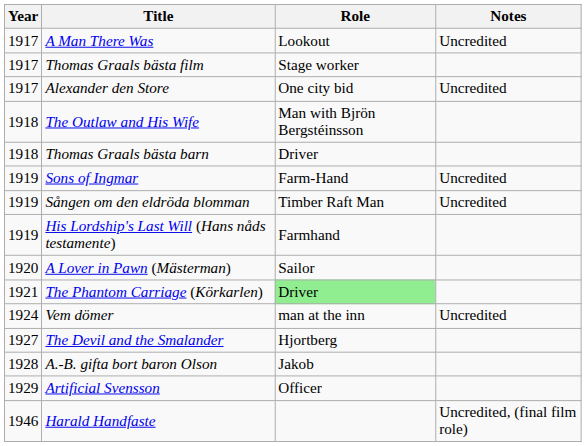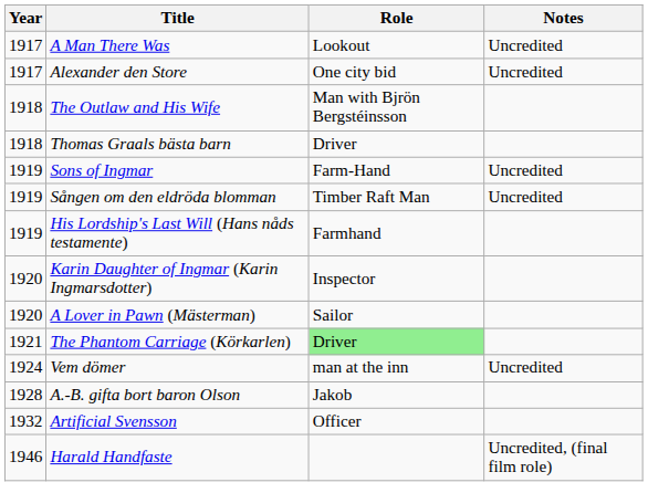 <table class="wikitable">
 <tr>
 <th>Year</th>
 <th>Title</th>
 <th>Role</th>
 <th>Notes</th>
 </tr>
 <tr>
 <td>1917</td>
 <td><em><a href='#'>A Man There Was</a></em></td>
 <td>Lookout</td>
 <td>Uncredited</td>
-</tr>
-<tr>
-<td>1917</td>
-<td><em>Thomas Graals bästa film</em></td>
-<td>Stage worker</td>
-<td></td>
 </tr>
 <tr>
 <td>1917</td>
 <td><em>Alexander den Store</em></td>
 <td>One city bid</td>
 <td>Uncredited</td>
 </tr>
 <tr>
 <td>1918</td>
 <td><em><a href='#'>The Outlaw and His Wife</a></em></td>
 <td>Man with Bjrön Bergstéinsson</td>
 <td></td>
 </tr>
 <tr>
 <td>1918</td>
 <td><em>Thomas Graals bästa barn</em></td>
 <td>Driver</td>
 <td></td>
 </tr>
 <tr>
 <td>1919</td>
 <td><em><a href='#'>Sons of Ingmar</a></em></td>
 <td>Farm-Hand</td>
 <td>Uncredited</td>
 </tr>
 <tr>
 <td>1919</td>
 <td><em>Sången om den eldröda blomman</em></td>
 <td>Timber Raft Man</td>
 <td>Uncredited</td>
 </tr>
 <tr>
 <td>1919</td>
 <td><em><a href='#'>His Lordship's Last Will</a></em> (<em>Hans nåds testamente</em>)</td>
 <td>Farmhand</td>
 <td></td>
 </tr>
 <tr>
 <td>1920</td>
+<td><em><a href='#'>Karin Daughter of Ingmar</a></em> (<em>Karin Ingmarsdotter</em>)</td>
+<td>Inspector</td>
+<td></td>
+</tr>
+<tr>
+<td>1920</td>
 <td><em><a href='#'>A Lover in Pawn</a></em> (<em>Mästerman</em>)</td>
 <td>Sailor</td>
 <td></td>
 </tr>
 <tr>
 <td>1921</td>
 <td><em><a href='#'>The Phantom Carriage</a></em> (<em>Körkarlen</em>)</td>
 <td style="background: lightgreen;">Driver</td>
 <td></td>
 </tr>
 <tr>
 <td>1924</td>
 <td><em>Vem dömer</em></td>
 <td>man at the inn</td>
 <td>Uncredited</td>
 </tr>
 <tr>
-<td>1927</td>
-<td><em><a href='#'>The Devil and the Smalander</a></em></td>
-<td>Hjortberg</td>
-<td></td>
-</tr>
-<tr>
 <td>1928</td>
 <td><em>A.-B. gifta bort baron Olson</em></td>
 <td>Jakob</td>
 <td></td>
 </tr>
 <tr>
-<td>1929</td>
+<td>1932</td>
 <td><em><a href='#'>Artificial Svensson</a></em></td>
 <td>Officer</td>
 <td></td>
 </tr>
 <tr>
 <td>1946</td>
 <td><em><a href='#'>Harald Handfaste</a></em></td>
 <td></td>
 <td>Uncredited, (final film role)</td>
 </tr>
 </table>
